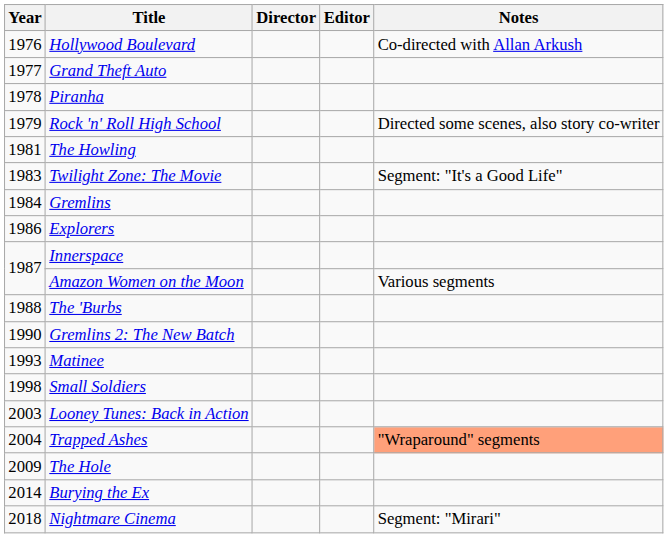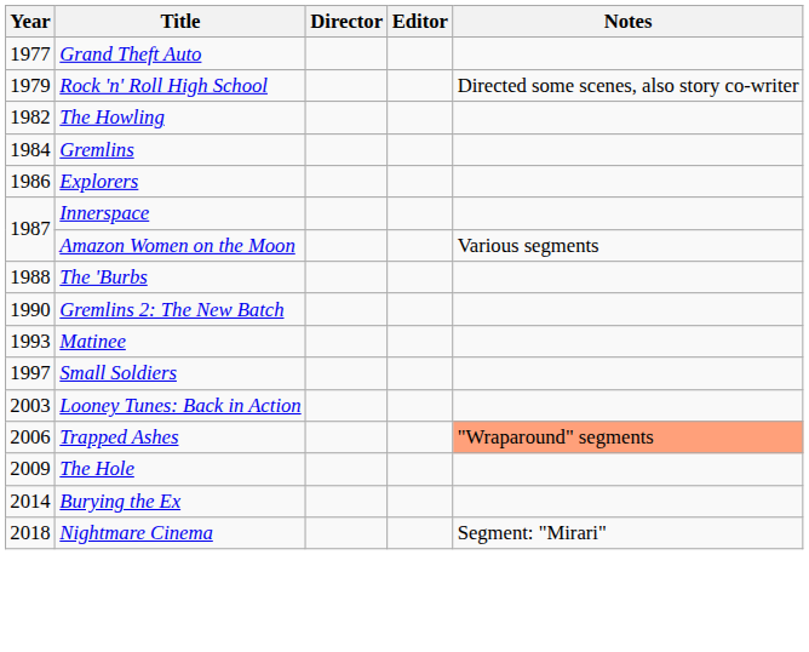 <table class="wikitable">
 <tr>
 <th>Year</th>
 <th>Title</th>
 <th>Director</th>
 <th>Editor</th>
 <th>Notes</th>
 </tr>
 <tr>
-<td>1976</td>
-<td><em><a href='#'>Hollywood Boulevard</a></em></td>
-<td></td>
-<td></td>
-<td>Co-directed with <a href='#'>Allan Arkush</a></td>
-</tr>
-<tr>
 <td>1977</td>
 <td><em><a href='#'>Grand Theft Auto</a></em></td>
-<td></td>
-<td></td>
-<td></td>
-</tr>
-<tr>
-<td>1978</td>
-<td><em><a href='#'>Piranha</a></em></td>
 <td></td>
 <td></td>
 <td></td>
 </tr>
 <tr>
 <td>1979</td>
 <td><em><a href='#'>Rock 'n' Roll High School</a></em></td>
 <td></td>
 <td></td>
 <td>Directed some scenes, also story co-writer</td>
 </tr>
 <tr>
-<td>1981</td>
+<td>1982</td>
 <td><em><a href='#'>The Howling</a></em></td>
 <td></td>
 <td></td>
 <td></td>
-</tr>
-<tr>
-<td>1983</td>
-<td><em><a href='#'>Twilight Zone: The Movie</a></em></td>
-<td></td>
-<td></td>
-<td>Segment: "It's a Good Life"</td>
 </tr>
 <tr>
 <td>1984</td>
 <td><em><a href='#'>Gremlins</a></em></td>
 <td></td>
 <td></td>
 <td></td>
 </tr>
 <tr>
 <td>1986</td>
 <td><em><a href='#'>Explorers</a></em></td>
 <td></td>
 <td></td>
 <td></td>
 </tr>
 <tr>
 <td rowspan="2">1987</td>
 <td><em><a href='#'>Innerspace</a></em></td>
 <td></td>
 <td></td>
 <td></td>
 </tr>
 <tr>
 <td><em><a href='#'>Amazon Women on the Moon</a></em></td>
 <td></td>
 <td></td>
 <td>Various segments</td>
 </tr>
 <tr>
 <td>1988</td>
 <td><em><a href='#'>The 'Burbs</a></em></td>
 <td></td>
 <td></td>
 <td></td>
 </tr>
 <tr>
 <td>1990</td>
 <td><em><a href='#'>Gremlins 2: The New Batch</a></em></td>
 <td></td>
 <td></td>
 <td></td>
 </tr>
 <tr>
 <td>1993</td>
 <td><em><a href='#'>Matinee</a></em></td>
 <td></td>
 <td></td>
 <td></td>
 </tr>
 <tr>
-<td>1998</td>
+<td>1997</td>
 <td><em><a href='#'>Small Soldiers</a></em></td>
 <td></td>
 <td></td>
 <td></td>
 </tr>
 <tr>
 <td>2003</td>
 <td><em><a href='#'>Looney Tunes: Back in Action</a></em></td>
 <td></td>
 <td></td>
 <td></td>
 </tr>
 <tr>
-<td>2004</td>
+<td>2006</td>
 <td><em><a href='#'>Trapped Ashes</a></em></td>
 <td></td>
 <td></td>
 <td style="background: lightsalmon;">"Wraparound" segments</td>
 </tr>
 <tr>
 <td>2009</td>
 <td><em><a href='#'>The Hole</a></em></td>
 <td></td>
 <td></td>
 <td></td>
 </tr>
 <tr>
 <td>2014</td>
 <td><em><a href='#'>Burying the Ex</a></em></td>
 <td></td>
 <td></td>
 <td></td>
 </tr>
 <tr>
 <td>2018</td>
 <td><em><a href='#'>Nightmare Cinema</a></em></td>
 <td></td>
 <td></td>
 <td>Segment: "Mirari"</td>
 </tr>
 </table>
